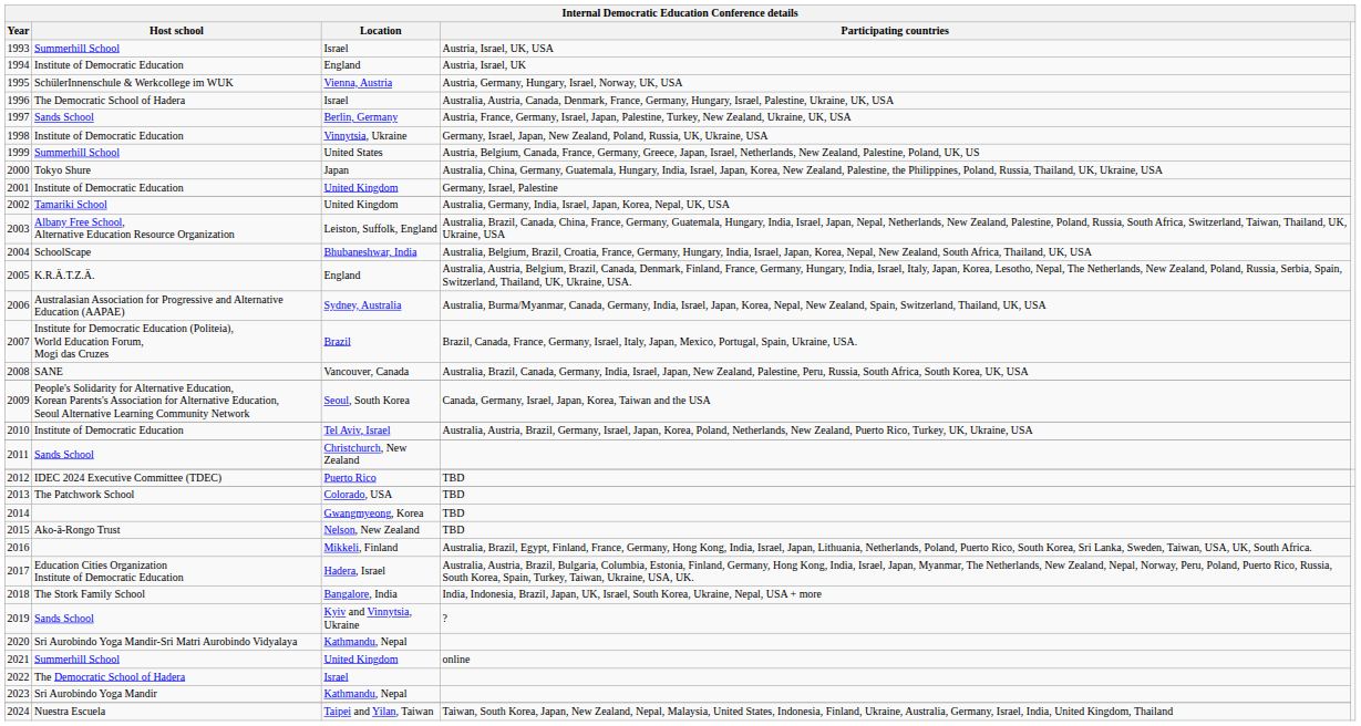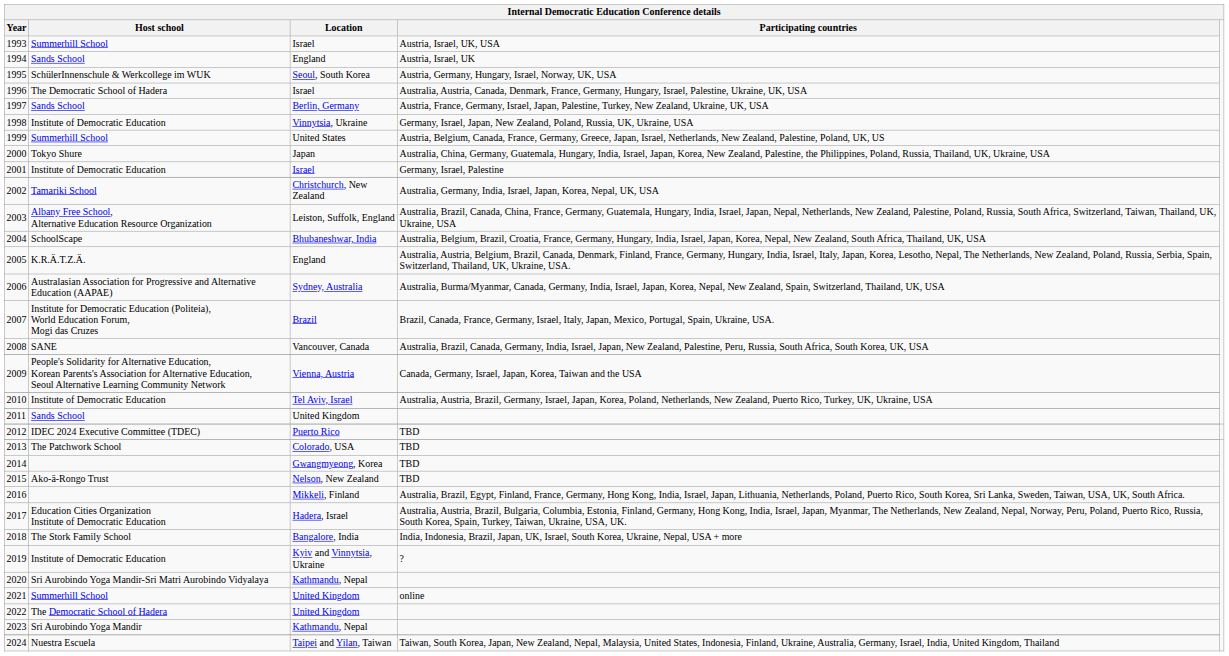 <table class="wikitable">
 <tr>
 <th align="center" colspan="6"><strong>Internal Democratic Education Conference details</strong></th>
 </tr>
 <tr>
 <th>Year</th>
 <th>Host school</th>
 <th>Location</th>
 <th>Participating countries</th>
 </tr>
 <tr>
 <td>1993</td>
 <td><a href='#'>Summerhill School</a></td>
 <td>Israel</td>
 <td>Austria, Israel, UK, USA</td>
 </tr>
 <tr>
 <td>1994</td>
-<td>Institute of Democratic Education</td>
+<td><a href='#'>Sands School</a></td>
 <td>England</td>
 <td>Austria, Israel, UK</td>
 </tr>
 <tr>
 <td>1995</td>
 <td>SchülerInnenschule & Werkcollege im WUK </td>
-<td><a href='#'>Vienna, Austria</a></td>
+<td><a href='#'>Seoul</a>, South Korea</td>
 <td>Austria, Germany, Hungary, Israel, Norway, UK, USA</td>
 </tr>
 <tr>
 <td>1996</td>
 <td>The Democratic School of Hadera</td>
 <td>Israel</td>
 <td>Australia, Austria, Canada, Denmark, France, Germany, Hungary, Israel, Palestine, Ukraine, UK, USA</td>
 </tr>
 <tr>
 <td>1997</td>
 <td><a href='#'>Sands School</a></td>
 <td><a href='#'>Berlin, Germany</a></td>
 <td>Austria, France, Germany, Israel, Japan, Palestine, Turkey, New Zealand, Ukraine, UK, USA</td>
 </tr>
 <tr>
 <td>1998</td>
 <td>Institute of Democratic Education</td>
 <td><a href='#'>Vinnytsia</a>, Ukraine</td>
 <td>Germany, Israel, Japan, New Zealand, Poland, Russia, UK, Ukraine, USA</td>
 </tr>
 <tr>
 <td>1999</td>
 <td><a href='#'>Summerhill School</a></td>
 <td>United States</td>
 <td>Austria, Belgium, Canada, France, Germany, Greece, Japan, Israel, Netherlands, New Zealand, Palestine, Poland, UK, US</td>
 </tr>
 <tr>
 <td>2000</td>
 <td>Tokyo Shure</td>
 <td>Japan</td>
 <td>Australia, China, Germany, Guatemala, Hungary, India, Israel, Japan, Korea, New Zealand, Palestine, the Philippines, Poland, Russia, Thailand, UK, Ukraine, USA</td>
 </tr>
 <tr>
 <td>2001</td>
 <td>Institute of Democratic Education</td>
-<td><a href='#'>United Kingdom</a></td>
+<td><a href='#'>Israel</a></td>
 <td>Germany, Israel, Palestine</td>
 </tr>
 <tr>
 </tr>
 <tr>
 <td>2002</td>
 <td><a href='#'>Tamariki School</a></td>
-<td>United Kingdom</td>
+<td><a href='#'>Christchurch</a>, New Zealand</td>
 <td>Australia, Germany, India, Israel, Japan, Korea, Nepal, UK, USA</td>
 </tr>
 <tr>
 <td>2003</td>
 <td><a href='#'>Albany Free School</a>,<br>Alternative Education Resource Organization</td>
 <td>Leiston, Suffolk, England</td>
 <td>Australia, Brazil, Canada, China, France, Germany, Guatemala, Hungary, India, Israel, Japan, Nepal, Netherlands, New Zealand, Palestine, Poland, Russia, South Africa, Switzerland, Taiwan, Thailand, UK, Ukraine, USA</td>
 </tr>
 <tr>
 <td>2004</td>
 <td>SchoolScape</td>
 <td><a href='#'>Bhubaneshwar, India</a></td>
 <td>Australia, Belgium, Brazil, Croatia, France, Germany, Hungary, India, Israel, Japan, Korea, Nepal, New Zealand, South Africa, Thailand, UK, USA</td>
 </tr>
 <tr>
 <td>2005</td>
 <td>K.R.Ä.T.Z.Ä.</td>
 <td>England</td>
 <td>Australia, Austria, Belgium, Brazil, Canada, Denmark, Finland, France, Germany, Hungary, India, Israel, Italy, Japan, Korea, Lesotho, Nepal, The Netherlands, New Zealand, Poland, Russia, Serbia, Spain, Switzerland, Thailand, UK, Ukraine, USA.</td>
 </tr>
 <tr>
 <td>2006</td>
 <td>Australasian Association for Progressive and Alternative Education (AAPAE)</td>
 <td><a href='#'>Sydney, Australia</a></td>
 <td>Australia, Burma/Myanmar, Canada, Germany, India, Israel, Japan, Korea, Nepal, New Zealand, Spain, Switzerland, Thailand, UK, USA</td>
 </tr>
 <tr>
 <td>2007</td>
 <td>Institute for Democratic Education (Politeia),<br>World Education Forum,<br>Mogi das Cruzes</td>
 <td><a href='#'>Brazil</a></td>
 <td>Brazil, Canada, France, Germany, Israel, Italy, Japan, Mexico, Portugal, Spain, Ukraine, USA.</td>
 </tr>
 <tr>
 <td>2008</td>
 <td>SANE</td>
 <td>Vancouver, Canada</td>
 <td>Australia, Brazil, Canada, Germany, India, Israel, Japan, New Zealand, Palestine, Peru, Russia, South Africa, South Korea, UK, USA</td>
 </tr>
 <tr>
 </tr>
 <tr>
 <td>2009</td>
 <td>People's Solidarity for Alternative Education,<br>Korean Parents's Association for Alternative Education,<br>Seoul Alternative Learning Community Network</td>
-<td><a href='#'>Seoul</a>, South Korea</td>
+<td><a href='#'>Vienna, Austria</a></td>
 <td>Canada, Germany, Israel, Japan, Korea, Taiwan and the USA</td>
 </tr>
 <tr>
 </tr>
 <tr>
 <td>2010</td>
 <td>Institute of Democratic Education</td>
 <td><a href='#'>Tel Aviv, Israel</a></td>
 <td>Australia, Austria, Brazil, Germany, Israel, Japan, Korea, Poland, Netherlands, New Zealand, Puerto Rico, Turkey, UK, Ukraine, USA</td>
 </tr>
 <tr>
 </tr>
 <tr>
 <td>2011</td>
 <td><a href='#'>Sands School</a></td>
-<td><a href='#'>Christchurch</a>, New Zealand</td>
+<td>United Kingdom</td>
 <td></td>
 </tr>
 <tr>
 </tr>
 <tr>
 <td>2012</td>
 <td>IDEC 2024 Executive Committee (TDEC)</td>
 <td><a href='#'>Puerto Rico</a></td>
 <td>TBD</td>
 <td></td>
 </tr>
 <tr>
 </tr>
 <tr>
 <td>2013</td>
 <td>The Patchwork School </td>
 <td><a href='#'>Colorado</a>, USA</td>
 <td>TBD</td>
 </tr>
 <tr>
 <td>2014</td>
 <td></td>
 <td><a href='#'>Gwangmyeong</a>, Korea</td>
 <td>TBD</td>
 </tr>
 <tr>
 <td>2015</td>
 <td>Ako-ā-Rongo Trust</td>
 <td><a href='#'>Nelson</a>, New Zealand</td>
 <td>TBD</td>
 </tr>
 <tr>
 <td>2016</td>
 <td></td>
 <td><a href='#'>Mikkeli</a>, Finland</td>
 <td>Australia, Brazil, Egypt, Finland, France, Germany, Hong Kong, India, Israel, Japan, Lithuania, Netherlands, Poland, Puerto Rico, South Korea, Sri Lanka, Sweden, Taiwan, USA, UK, South Africa.</td>
 </tr>
 <tr>
 <td>2017</td>
 <td>Education Cities Organization<br>Institute of Democratic Education</td>
 <td><a href='#'>Hadera</a>, Israel</td>
 <td>Australia, Austria, Brazil, Bulgaria, Columbia, Estonia, Finland, Germany, Hong Kong, India, Israel, Japan, Myanmar, The Netherlands, New Zealand, Nepal, Norway, Peru, Poland, Puerto Rico, Russia, South Korea, Spain, Turkey, Taiwan, Ukraine, USA, UK.</td>
 </tr>
 <tr>
 <td>2018</td>
 <td>The Stork Family School</td>
 <td><a href='#'>Bangalore</a>, India</td>
 <td>India, Indonesia, Brazil, Japan, UK, Israel, South Korea, Ukraine, Nepal, USA + more</td>
 </tr>
 <tr>
 <td>2019</td>
-<td><a href='#'>Sands School</a></td>
+<td>Institute of Democratic Education</td>
 <td><a href='#'>Kyiv</a> and <a href='#'>Vinnytsia</a>, Ukraine</td>
 <td>?</td>
 </tr>
 <tr>
 <td>2020</td>
 <td>Sri Aurobindo Yoga Mandir-Sri Matri Aurobindo Vidyalaya</td>
 <td><a href='#'>Kathmandu</a>, Nepal</td>
 <td></td>
 </tr>
 <tr>
 <td>2021</td>
 <td><a href='#'>Summerhill School</a></td>
 <td><a href='#'>United Kingdom</a></td>
 <td>online</td>
 </tr>
 <tr>
 <td>2022</td>
 <td>The <a href='#'>Democratic School of Hadera</a></td>
-<td><a href='#'>Israel</a></td>
+<td><a href='#'>United Kingdom</a></td>
 <td></td>
 </tr>
 <tr>
 <td>2023</td>
 <td>Sri Aurobindo Yoga Mandir </td>
 <td><a href='#'>Kathmandu</a>, Nepal</td>
 <td></td>
 </tr>
 <tr>
 </tr>
 <tr>
 <td>2024</td>
 <td>Nuestra Escuela </td>
 <td><a href='#'>Taipei</a> and <a href='#'>Yilan</a>, Taiwan</td>
 <td>Taiwan, South Korea, Japan, New Zealand, Nepal, Malaysia, United States, Indonesia, Finland, Ukraine, Australia, Germany, Israel, India, United Kingdom, Thailand</td>
 </tr>
 </table>
